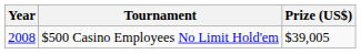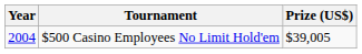 <table class="wikitable">
 <tr>
 <th>Year</th>
 <th>Tournament</th>
 <th>Prize (US$)</th>
 </tr>
 <tr>
-<td><a href='#'>2008</a></td>
+<td><a href='#'>2004</a></td>
 <td>$500 Casino Employees <a href='#'>No Limit Hold'em</a></td>
 <td>$39,005</td>
 </tr>
 </table>
